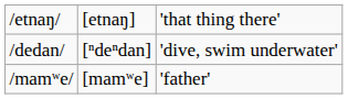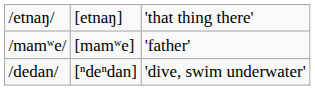 <table class="wikitable">
 <tr>
 <td>/etnaŋ/</td>
 <td>[etnaŋ]</td>
 <td>'that thing there'</td>
 </tr>
 <tr>
+<td>/mamʷe/</td>
+<td>[mamʷe]</td>
+<td>'father'</td>
+</tr>
+<tr>
 <td>/dedan/</td>
 <td>[ⁿdeⁿdan]</td>
 <td>'dive, swim underwater'</td>
 </tr>
-<tr>
-<td>/mamʷe/</td>
-<td>[mamʷe]</td>
-<td>'father'</td>
-</tr>
 </table>
